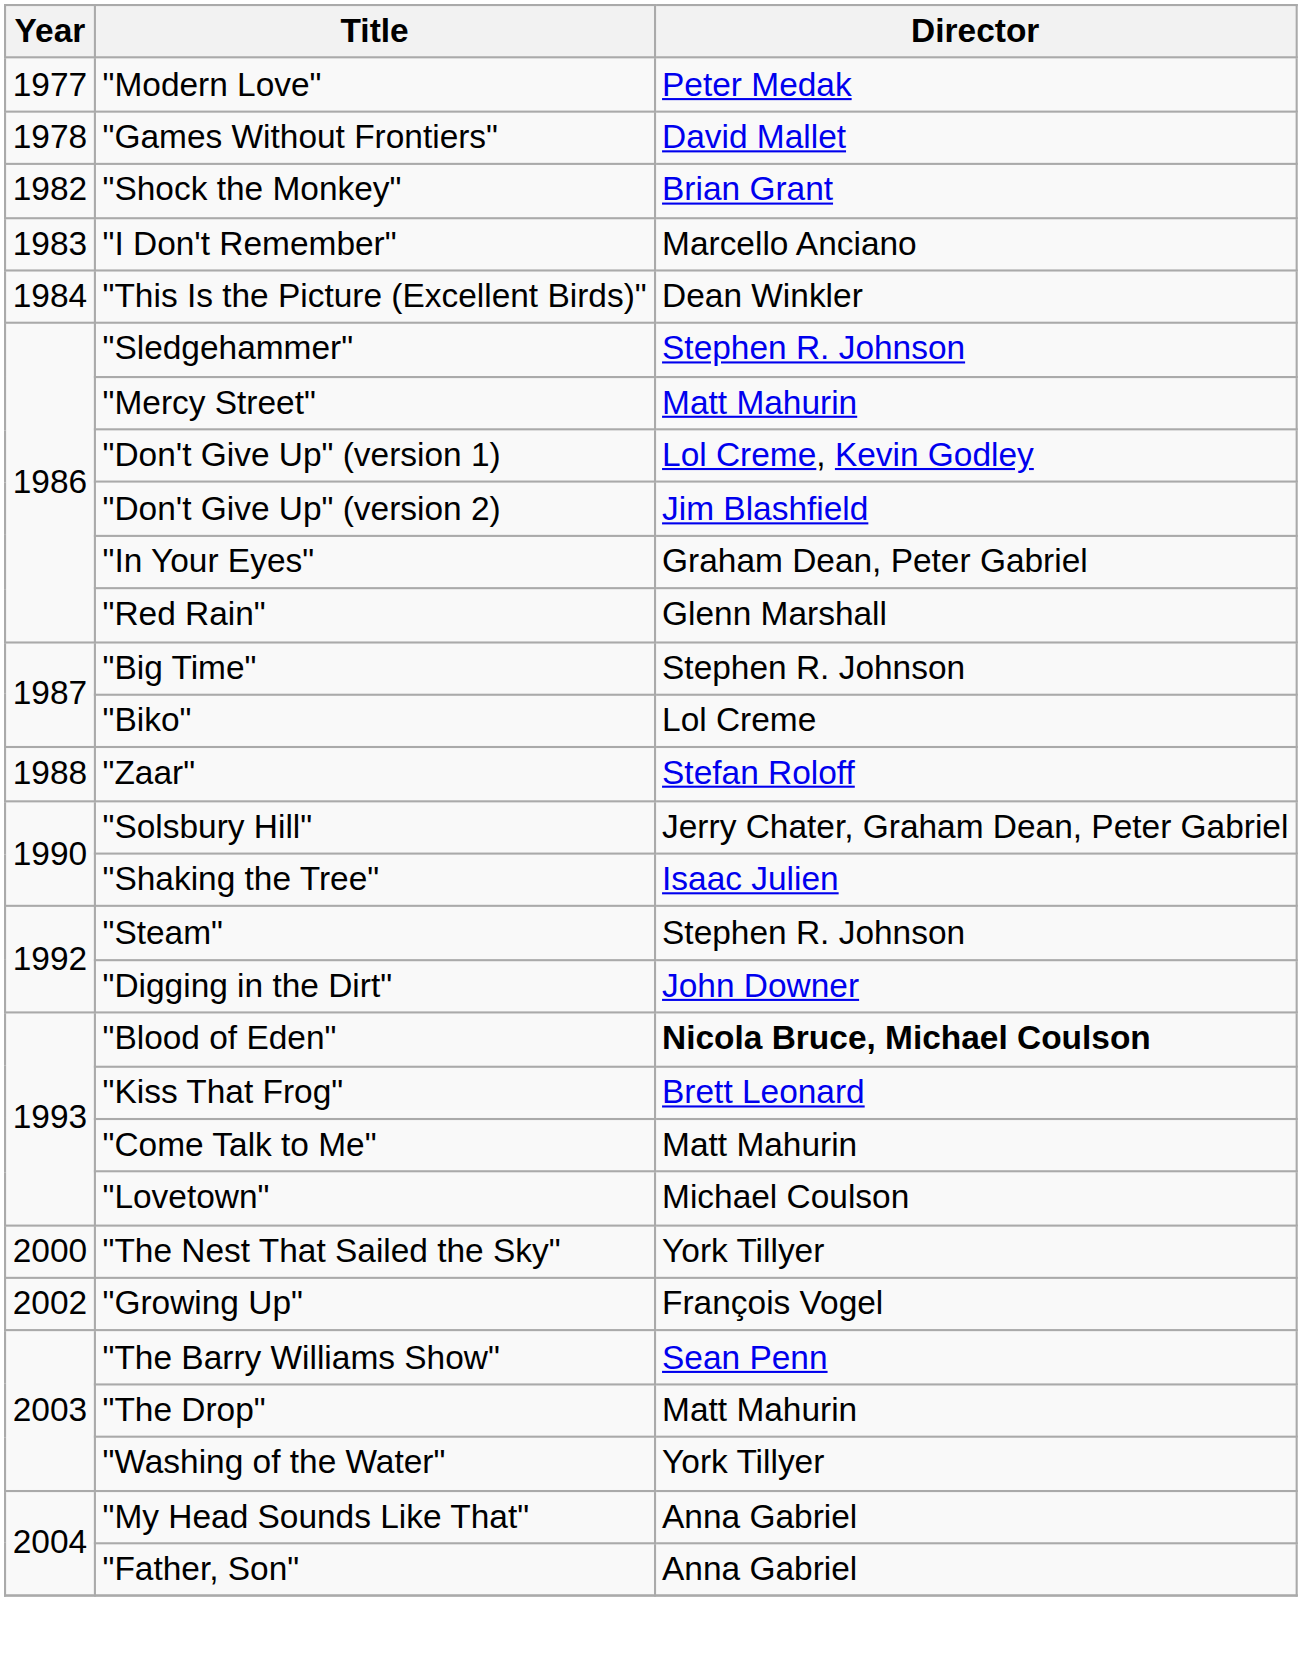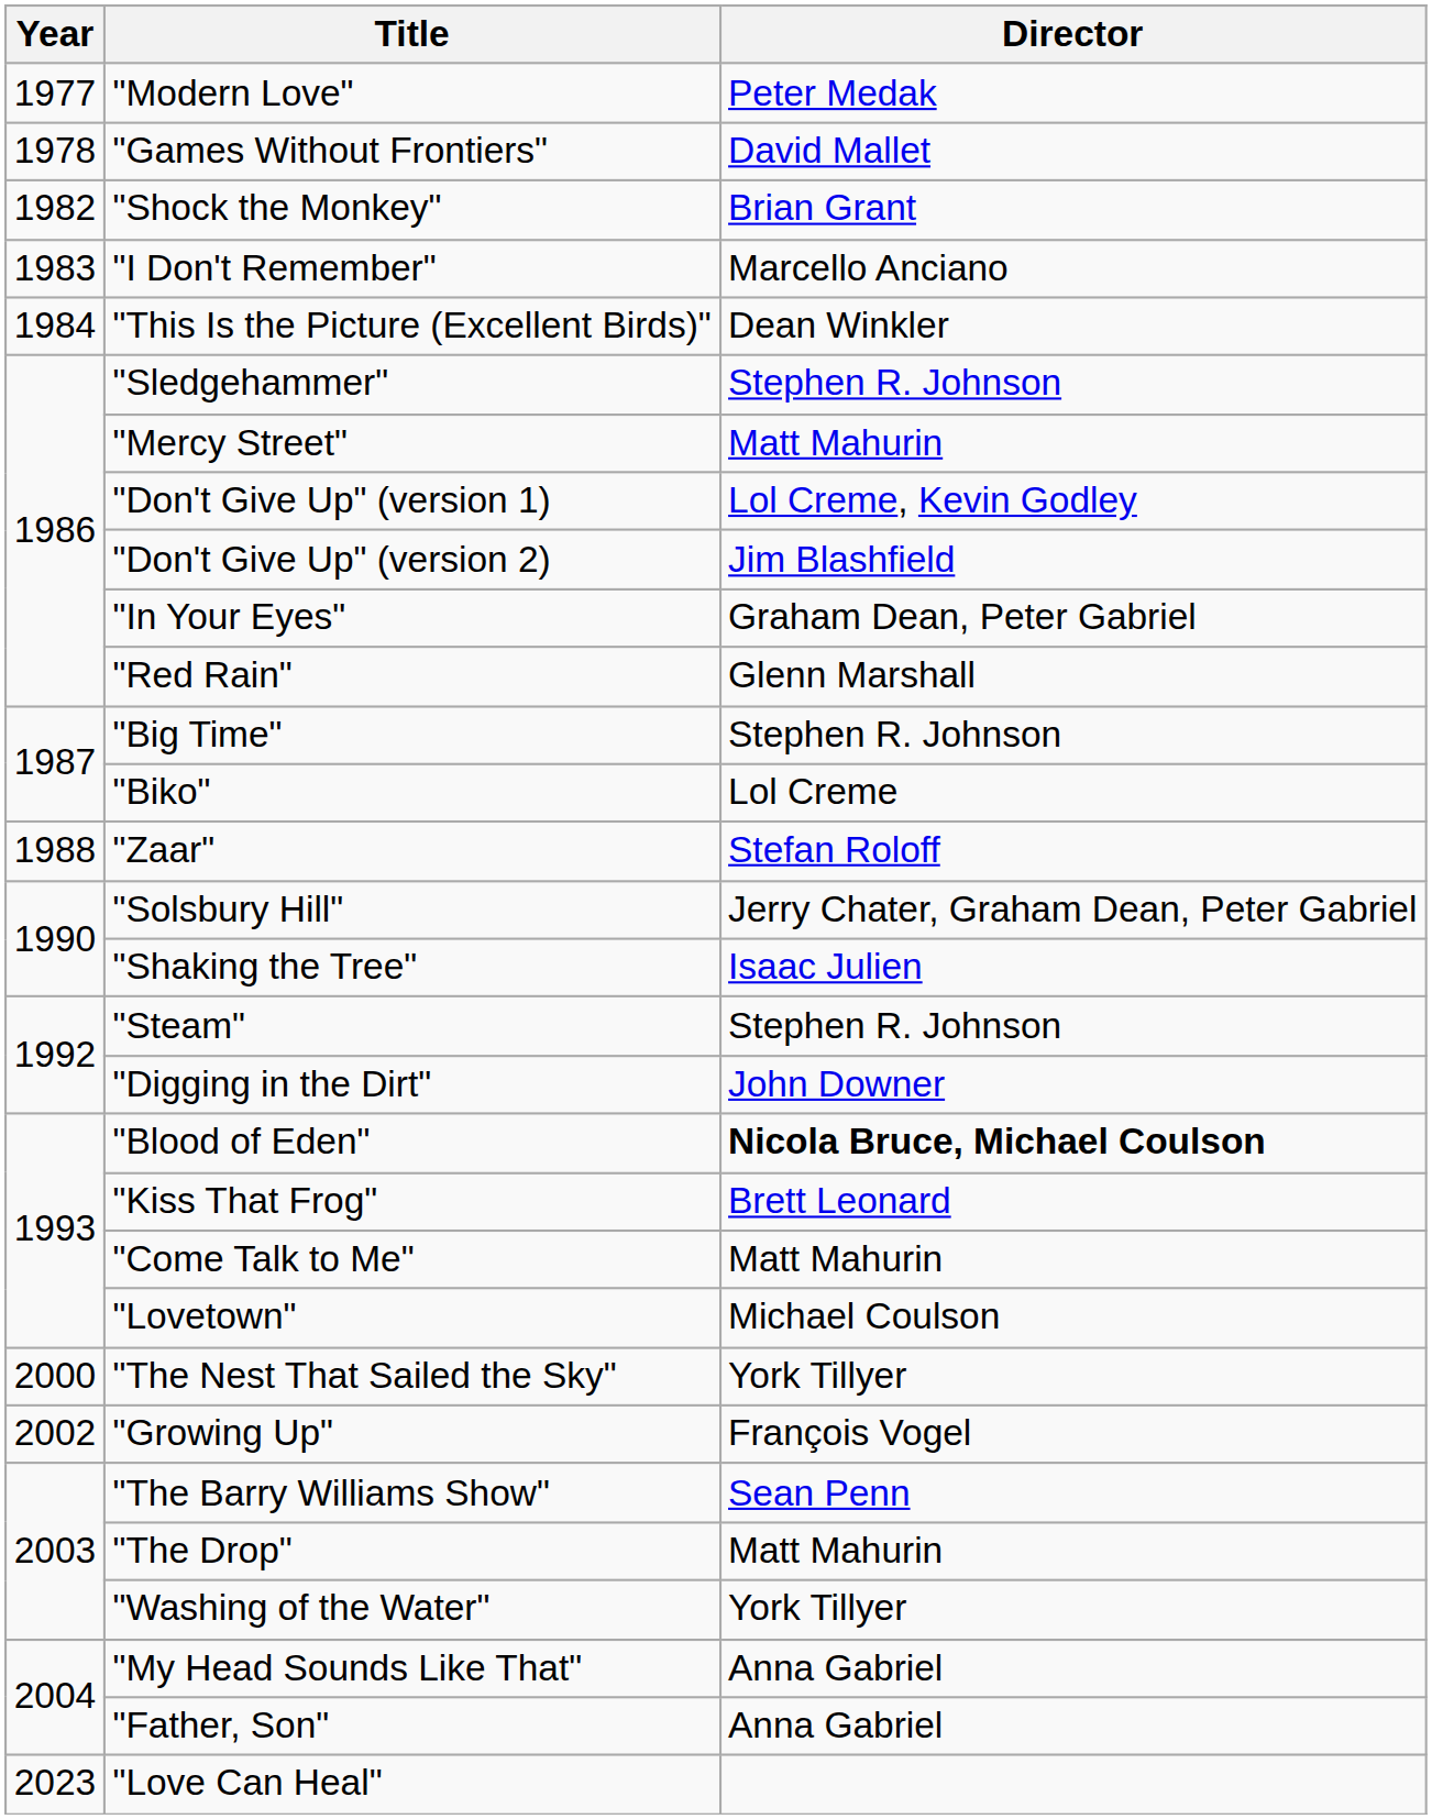 <table class="wikitable">
 <tr>
 <th>Year</th>
 <th>Title</th>
 <th>Director</th>
 </tr>
 <tr>
 <td>1977</td>
 <td>"Modern Love"</td>
 <td><a href='#'>Peter Medak</a></td>
 </tr>
 <tr>
 <td>1978</td>
 <td>"Games Without Frontiers"</td>
 <td><a href='#'>David Mallet</a></td>
 </tr>
 <tr>
 <td>1982</td>
 <td>"Shock the Monkey"</td>
 <td><a href='#'>Brian Grant</a></td>
 </tr>
 <tr>
 <td>1983</td>
 <td>"I Don't Remember"</td>
 <td>Marcello Anciano</td>
 </tr>
 <tr>
 <td>1984</td>
 <td>"This Is the Picture (Excellent Birds)"</td>
 <td>Dean Winkler</td>
 </tr>
 <tr>
 <td rowspan="6">1986</td>
 <td>"Sledgehammer"</td>
 <td><a href='#'>Stephen R. Johnson</a></td>
 </tr>
 <tr>
 <td>"Mercy Street"</td>
 <td><a href='#'>Matt Mahurin</a></td>
 </tr>
 <tr>
 <td>"Don't Give Up" (version 1)</td>
 <td><a href='#'>Lol Creme</a>, <a href='#'>Kevin Godley</a></td>
 </tr>
 <tr>
 <td>"Don't Give Up" (version 2)</td>
 <td><a href='#'>Jim Blashfield</a></td>
 </tr>
 <tr>
 <td>"In Your Eyes"</td>
 <td>Graham Dean, Peter Gabriel</td>
 </tr>
 <tr>
 <td>"Red Rain"</td>
 <td>Glenn Marshall</td>
 </tr>
 <tr>
 <td rowspan="2">1987</td>
 <td>"Big Time"</td>
 <td>Stephen R. Johnson</td>
 </tr>
 <tr>
 <td>"Biko"</td>
 <td>Lol Creme</td>
 </tr>
 <tr>
 <td>1988</td>
 <td>"Zaar"</td>
 <td><a href='#'>Stefan Roloff</a></td>
 </tr>
 <tr>
 <td rowspan="2">1990</td>
 <td>"Solsbury Hill"</td>
 <td>Jerry Chater, Graham Dean, Peter Gabriel</td>
 </tr>
 <tr>
 <td>"Shaking the Tree"</td>
 <td><a href='#'>Isaac Julien</a></td>
 </tr>
 <tr>
 <td rowspan="2">1992</td>
 <td>"Steam"</td>
 <td>Stephen R. Johnson</td>
 </tr>
 <tr>
 <td>"Digging in the Dirt"</td>
 <td><a href='#'>John Downer</a></td>
 </tr>
 <tr>
 <td rowspan="4">1993</td>
 <td>"Blood of Eden"</td>
 <td><strong>Nicola Bruce, Michael Coulson</strong></td>
 </tr>
 <tr>
 <td>"Kiss That Frog"</td>
 <td><a href='#'>Brett Leonard</a></td>
 </tr>
 <tr>
 <td>"Come Talk to Me"</td>
 <td>Matt Mahurin</td>
 </tr>
 <tr>
 <td>"Lovetown"</td>
 <td>Michael Coulson</td>
 </tr>
 <tr>
 <td>2000</td>
 <td>"The Nest That Sailed the Sky"</td>
 <td>York Tillyer</td>
 </tr>
 <tr>
 <td>2002</td>
 <td>"Growing Up"</td>
 <td>François Vogel</td>
 </tr>
 <tr>
 <td rowspan="3">2003</td>
 <td>"The Barry Williams Show"</td>
 <td><a href='#'>Sean Penn</a></td>
 </tr>
 <tr>
 <td>"The Drop"</td>
 <td>Matt Mahurin</td>
 </tr>
 <tr>
 <td>"Washing of the Water"</td>
 <td>York Tillyer</td>
 </tr>
 <tr>
 <td rowspan="2">2004</td>
 <td>"My Head Sounds Like That"</td>
 <td>Anna Gabriel</td>
 </tr>
 <tr>
 <td>"Father, Son"</td>
 <td>Anna Gabriel</td>
 </tr>
 <tr>
+<td>2023</td>
+<td>"Love Can Heal"</td>
+<td></td>
+</tr>
+<tr>
 </tr>
 </table>
